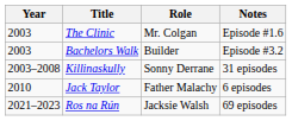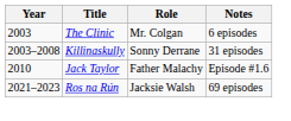 <table class="wikitable sortable">
 <tr>
 <th>Year</th>
 <th>Title</th>
 <th>Role</th>
 <th>Notes</th>
 </tr>
 <tr>
 <td>2003</td>
 <td><a href='#'><em>The Clinic</em></a></td>
 <td>Mr. Colgan</td>
-<td>Episode #1.6</td>
-</tr>
-<tr>
-<td>2003</td>
-<td><a href='#'><em>Bachelors Walk</em></a></td>
-<td>Builder</td>
-<td>Episode #3.2</td>
+<td>6 episodes</td>
 </tr>
 <tr>
 <td>2003–2008</td>
 <td><em><a href='#'>Killinaskully</a></em></td>
 <td>Sonny Derrane</td>
 <td>31 episodes</td>
 </tr>
 <tr>
 <td>2010</td>
 <td><a href='#'><em>Jack Taylor</em></a></td>
 <td>Father Malachy</td>
-<td>6 episodes</td>
+<td>Episode #1.6</td>
 </tr>
 <tr>
 <td>2021–2023</td>
 <td><em><a href='#'>Ros na Rún</a></em></td>
 <td>Jacksie Walsh</td>
 <td>69 episodes</td>
 </tr>
 </table>
